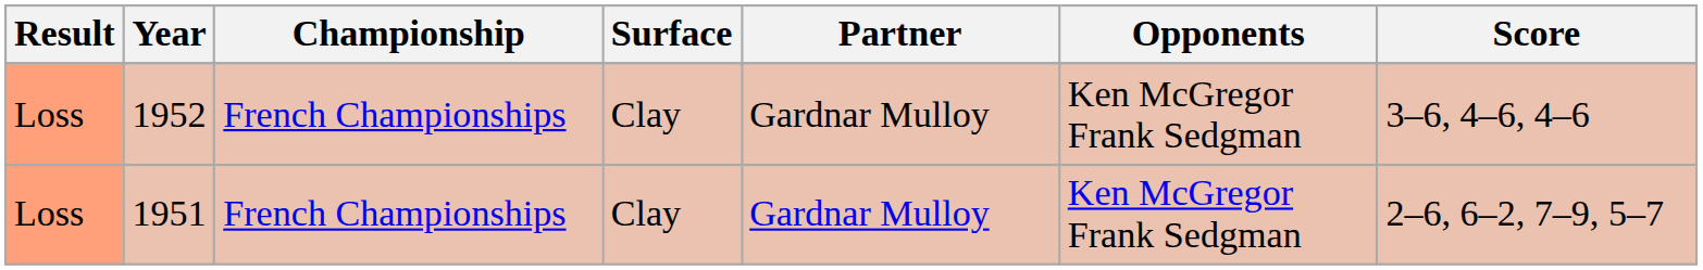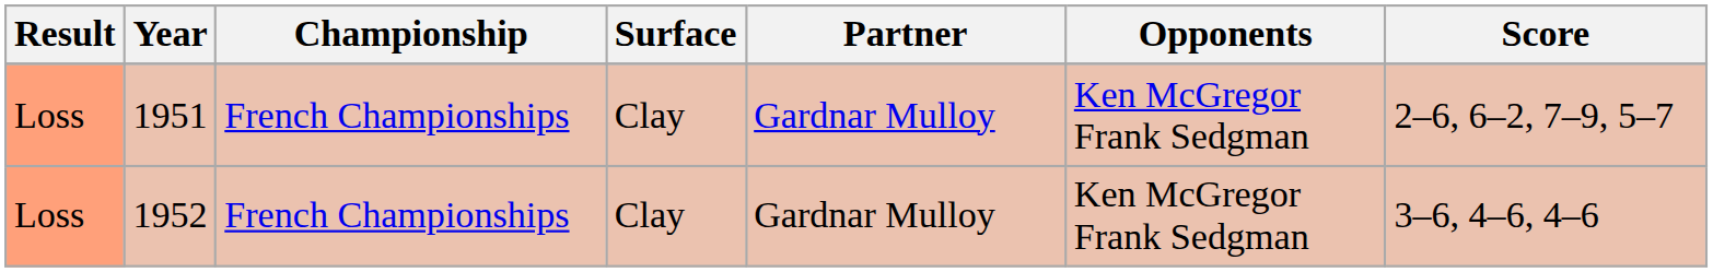 <table class="sortable wikitable">
 <tr>
 <th style="width:40px">Result</th>
 <th style="width:30px">Year</th>
 <th style="width:160px">Championship</th>
 <th style="width:50px">Surface</th>
 <th style="width:130px">Partner</th>
 <th style="width:130px">Opponents</th>
 <th style="width:130px" class="unsortable">Score</th>
 </tr>
 <tr style="background:#ccf;">
 </tr>
 <tr style="background:#ebc2af;">
 <td style="background:#ffa07a;">Loss</td>
+<td>1951</td>
+<td><a href='#'>French Championships</a></td>
+<td>Clay</td>
+<td> <a href='#'>Gardnar Mulloy</a></td>
+<td> <a href='#'>Ken McGregor</a> <br>  Frank Sedgman</td>
+<td>2–6, 6–2, 7–9, 5–7</td>
+</tr>
+<tr style="background:#ebc2af;">
+<td style="background:#ffa07a;">Loss</td>
 <td>1952</td>
 <td><a href='#'>French Championships</a></td>
 <td>Clay</td>
 <td> Gardnar Mulloy</td>
 <td> Ken McGregor <br>  Frank Sedgman</td>
 <td>3–6, 4–6, 4–6</td>
 </tr>
-<tr style="background:#ebc2af;">
-<td style="background:#ffa07a;">Loss</td>
-<td>1951</td>
-<td><a href='#'>French Championships</a></td>
-<td>Clay</td>
-<td> <a href='#'>Gardnar Mulloy</a></td>
-<td> <a href='#'>Ken McGregor</a> <br>  Frank Sedgman</td>
-<td>2–6, 6–2, 7–9, 5–7</td>
-</tr>
 </table>
